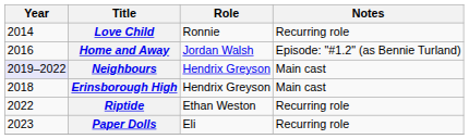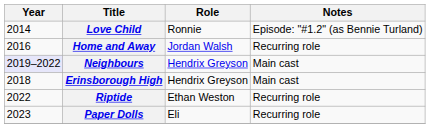 <table class="wikitable plainrowheaders sortable">
 <tr>
 <th scope="col">Year</th>
 <th scope="col">Title</th>
 <th scope="col">Role</th>
 <th class="unsortable">Notes</th>
 </tr>
 <tr>
 <td>2014</td>
 <th scope="row"><em><a href='#'>Love Child</a></em></th>
 <td>Ronnie</td>
-<td>Recurring role</td>
+<td>Episode: "#1.2" (as Bennie Turland)</td>
 </tr>
 <tr>
 <td>2016</td>
 <th scope="row"><em><a href='#'>Home and Away</a></em></th>
 <td><a href='#'>Jordan Walsh</a></td>
-<td>Episode: "#1.2" (as Bennie Turland)</td>
+<td>Recurring role</td>
 </tr>
 <tr>
 <td style="background: lavender;">2019–2022</td>
 <th scope="row"><em><a href='#'>Neighbours</a></em></th>
 <td><a href='#'>Hendrix Greyson</a></td>
 <td>Main cast</td>
 </tr>
 <tr>
 <td>2018</td>
 <th scope="row"><em><a href='#'>Erinsborough High</a></em></th>
 <td>Hendrix Greyson</td>
 <td>Main cast</td>
 </tr>
 <tr>
 <td>2022</td>
 <th scope="row"><em><a href='#'>Riptide</a></em></th>
 <td>Ethan Weston</td>
 <td>Recurring role</td>
 </tr>
 <tr>
 <td>2023</td>
 <th scope="row"><em><a href='#'>Paper Dolls</a></em></th>
 <td>Eli</td>
 <td>Recurring role</td>
 </tr>
 <tr>
 </tr>
 </table>
